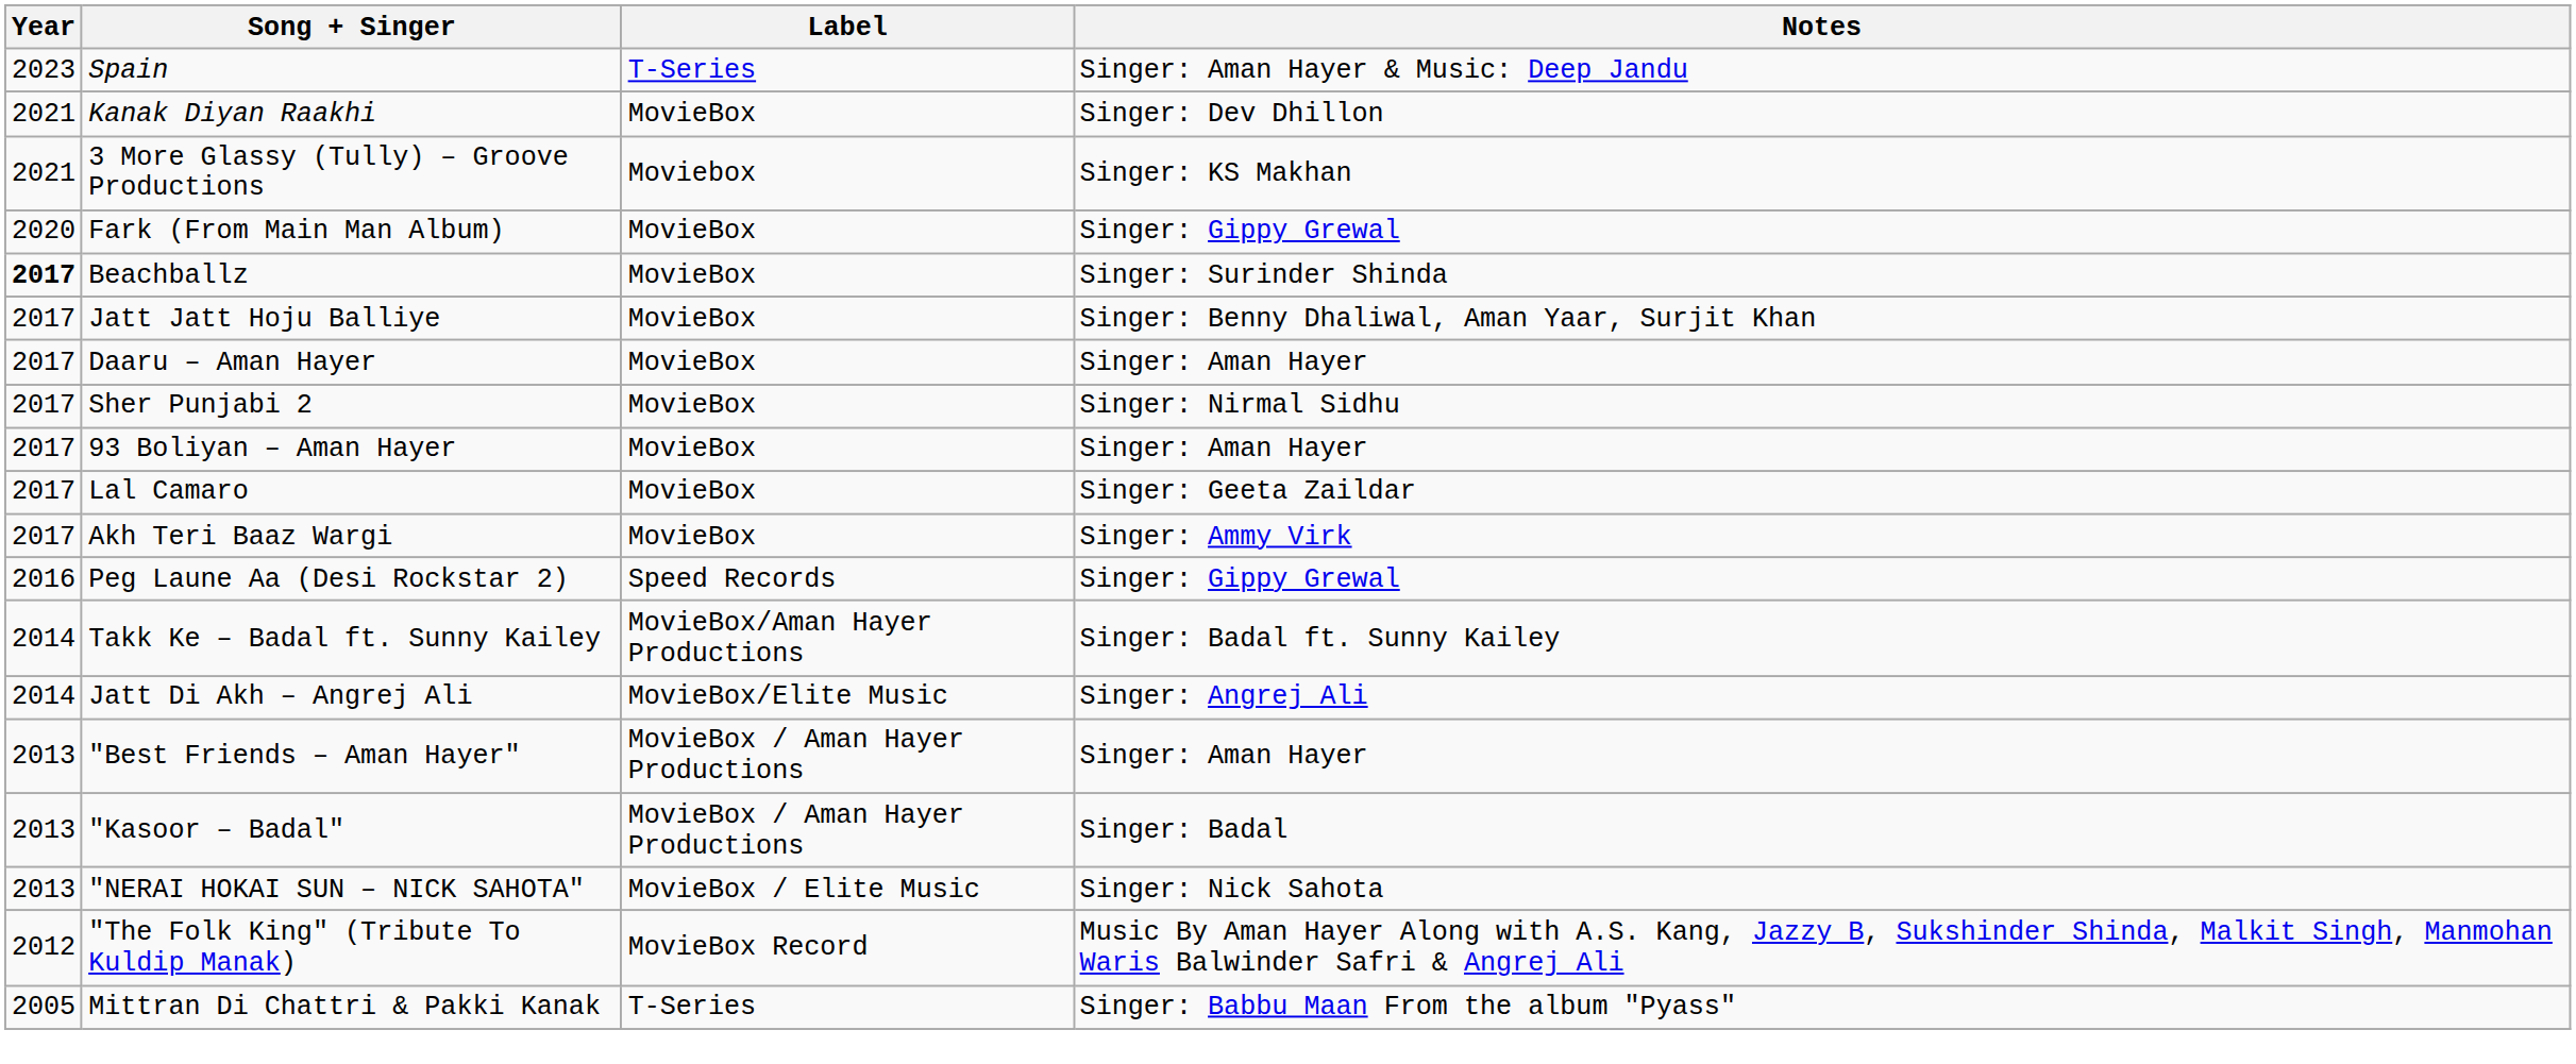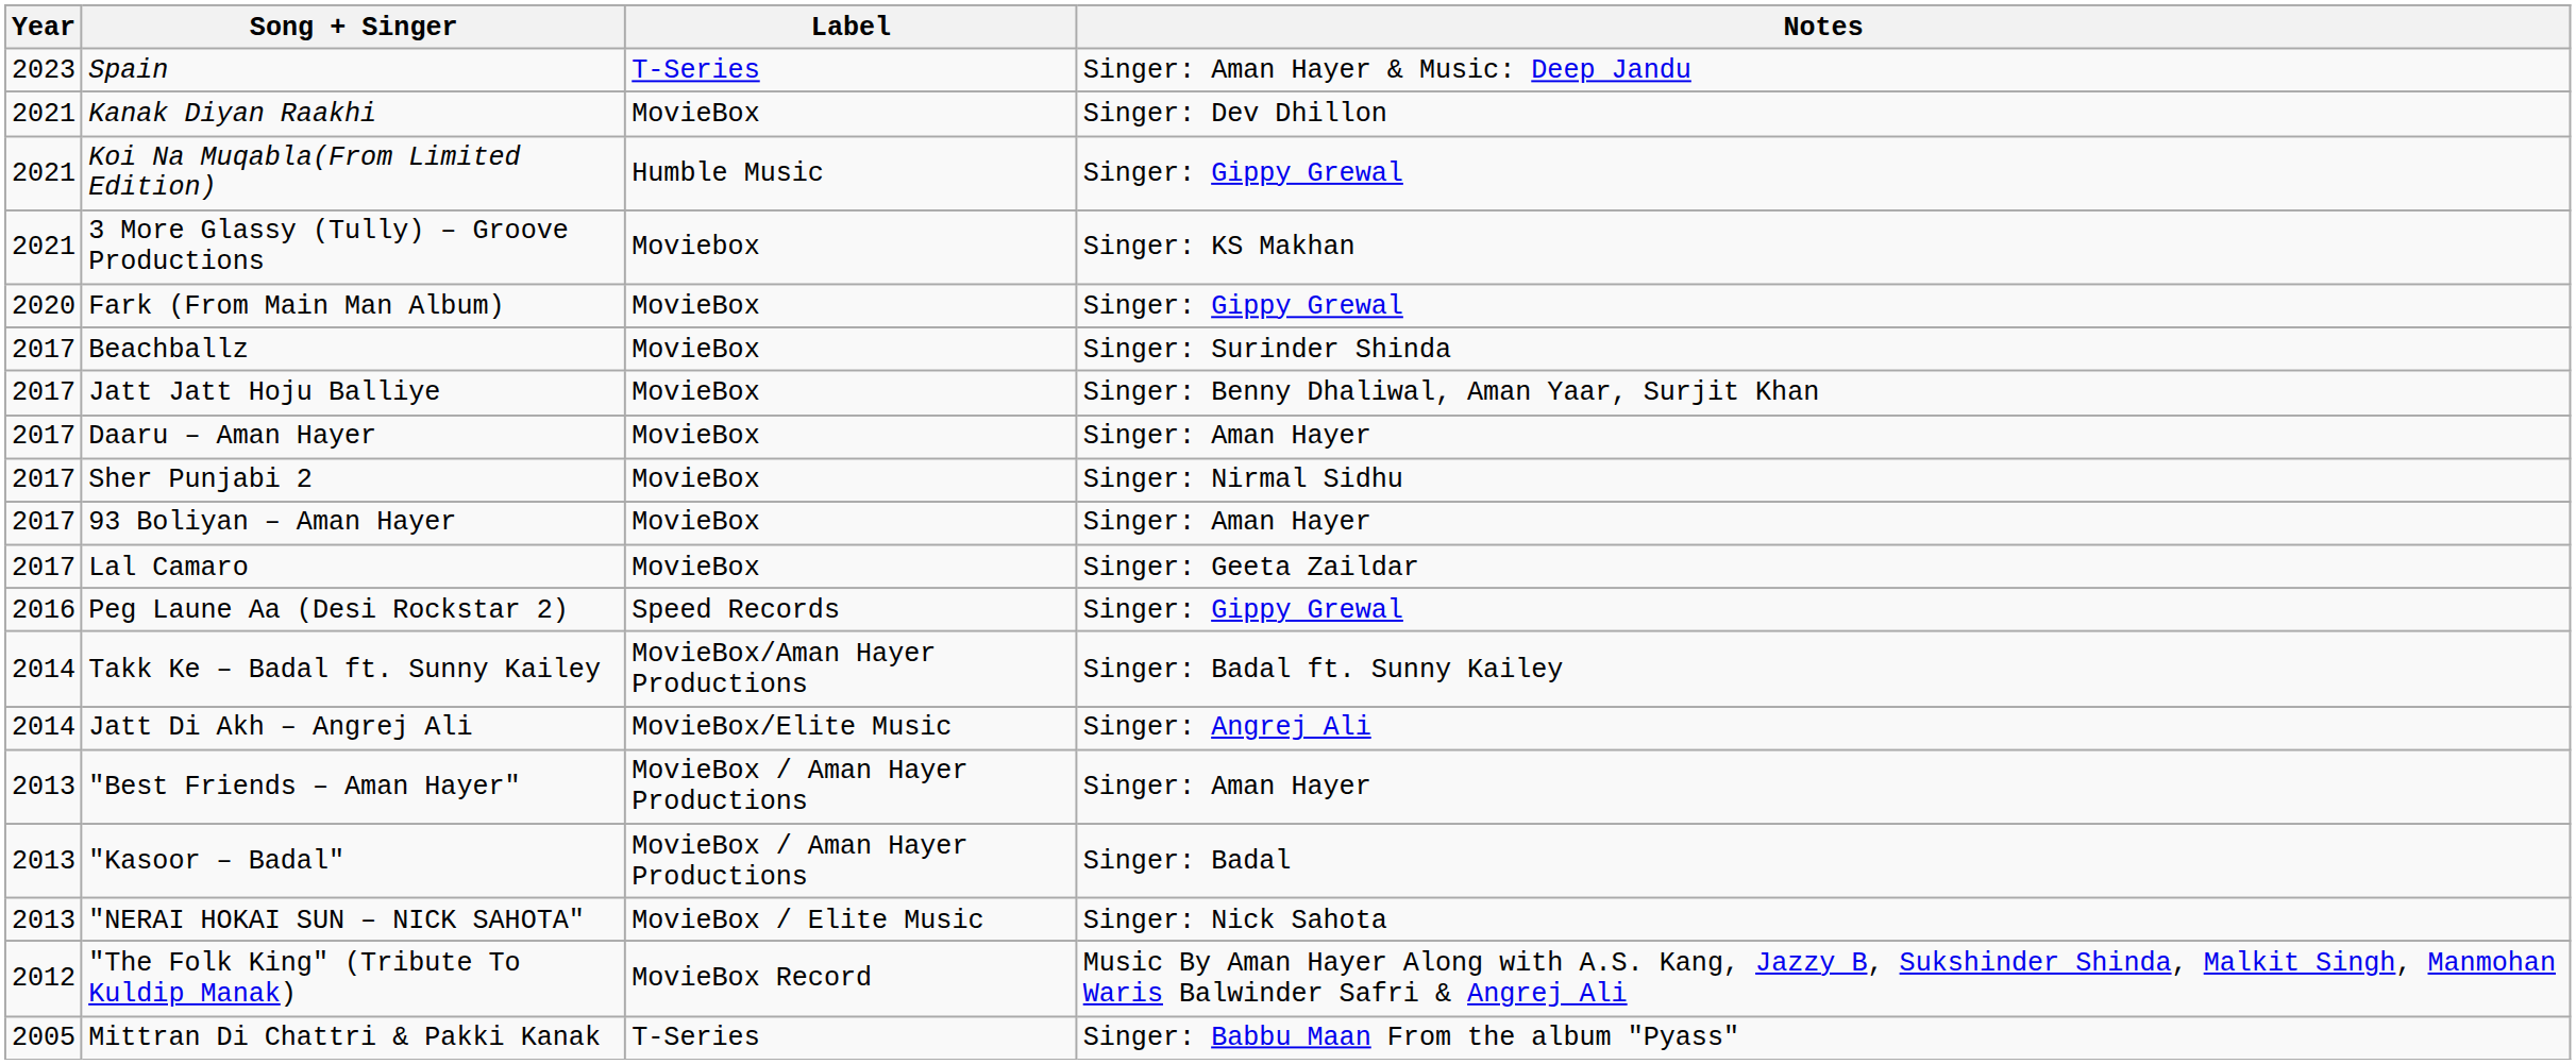 <table class="wikitable">
 <tr>
 <th>Year</th>
 <th>Song + Singer</th>
 <th>Label</th>
 <th>Notes</th>
 </tr>
 <tr>
 <td>2023</td>
 <td><em>Spain</em></td>
 <td><a href='#'>T-Series</a></td>
 <td>Singer: Aman Hayer & Music: <a href='#'>Deep Jandu</a></td>
 </tr>
 <tr>
 <td>2021</td>
 <td><em>Kanak Diyan Raakhi</em></td>
 <td>MovieBox</td>
 <td>Singer: Dev Dhillon</td>
 </tr>
 <tr>
 <td>2021</td>
+<td><em>Koi Na Muqabla(From Limited Edition)</td>
+<td>Humble Music</td>
+<td>Singer: <a href='#'>Gippy Grewal</a></td>
+</tr>
+<tr>
+<td>2021</td>
 <td></em>3 More Glassy (Tully) – Groove Productions<em></td>
 <td>Moviebox</td>
 <td>Singer: KS Makhan</td>
 </tr>
 <tr>
 <td>2020</td>
 <td></em>Fark (From Main Man Album)<em></td>
 <td>MovieBox</td>
 <td>Singer: <a href='#'>Gippy Grewal</a></td>
 </tr>
 <tr>
-<td><strong>2017</strong></td>
+<td>2017</td>
 <td></em>Beachballz<em></td>
 <td>MovieBox</td>
 <td>Singer: Surinder Shinda</td>
 </tr>
 <tr>
 <td>2017</td>
 <td></em>Jatt Jatt Hoju Balliye<em></td>
 <td>MovieBox</td>
 <td>Singer: Benny Dhaliwal, Aman Yaar, Surjit Khan</td>
 </tr>
 <tr>
 <td>2017</td>
 <td></em>Daaru – Aman Hayer<em></td>
 <td>MovieBox</td>
 <td>Singer: Aman Hayer</td>
 </tr>
 <tr>
 <td>2017</td>
 <td></em>Sher Punjabi 2<em></td>
 <td>MovieBox</td>
 <td>Singer: Nirmal Sidhu</td>
 </tr>
 <tr>
 <td>2017</td>
 <td></em>93 Boliyan – Aman Hayer<em></td>
 <td>MovieBox</td>
 <td>Singer: Aman Hayer</td>
 </tr>
 <tr>
 <td>2017</td>
 <td></em>Lal Camaro<em></td>
 <td>MovieBox</td>
 <td>Singer: Geeta Zaildar</td>
-</tr>
-<tr>
-<td>2017</td>
-<td></em>Akh Teri Baaz Wargi<em></td>
-<td>MovieBox</td>
-<td>Singer: <a href='#'>Ammy Virk</a></td>
 </tr>
 <tr>
 <td>2016</td>
 <td></em>Peg Laune Aa (Desi Rockstar 2)<em></td>
 <td>Speed Records</td>
 <td>Singer: <a href='#'>Gippy Grewal</a></td>
 </tr>
 <tr>
 <td>2014</td>
 <td></em>Takk Ke – Badal ft. Sunny Kailey<em></td>
 <td>MovieBox/Aman Hayer Productions</td>
 <td>Singer: Badal ft. Sunny Kailey</td>
 </tr>
 <tr>
 <td>2014</td>
 <td></em>Jatt Di Akh – Angrej Ali<em></td>
 <td>MovieBox/Elite Music</td>
 <td>Singer: <a href='#'>Angrej Ali</a></td>
 </tr>
 <tr>
 <td>2013</td>
 <td>"Best Friends – Aman Hayer"</td>
 <td>MovieBox / Aman Hayer Productions</td>
 <td>Singer: Aman Hayer</td>
 </tr>
 <tr>
 <td>2013</td>
 <td>"Kasoor – Badal"</td>
 <td>MovieBox / Aman Hayer Productions</td>
 <td>Singer: Badal</td>
 </tr>
 <tr>
 <td>2013</td>
 <td>"NERAI HOKAI SUN – NICK SAHOTA"</td>
 <td>MovieBox / Elite Music</td>
 <td>Singer: Nick Sahota</td>
 </tr>
 <tr>
 <td>2012</td>
 <td>"The Folk King" (Tribute To <a href='#'>Kuldip Manak</a>)</td>
 <td>MovieBox Record</td>
 <td>Music By Aman Hayer Along with A.S. Kang, <a href='#'>Jazzy B</a>, <a href='#'>Sukshinder Shinda</a>, <a href='#'>Malkit Singh</a>, <a href='#'>Manmohan Waris</a> Balwinder Safri & <a href='#'>Angrej Ali</a></td>
 </tr>
 <tr>
 <td>2005</td>
 <td>Mittran Di Chattri & Pakki Kanak</td>
 <td>T-Series</td>
 <td>Singer: <a href='#'>Babbu Maan</a> From the album "Pyass"</td>
 </tr>
 </table>
